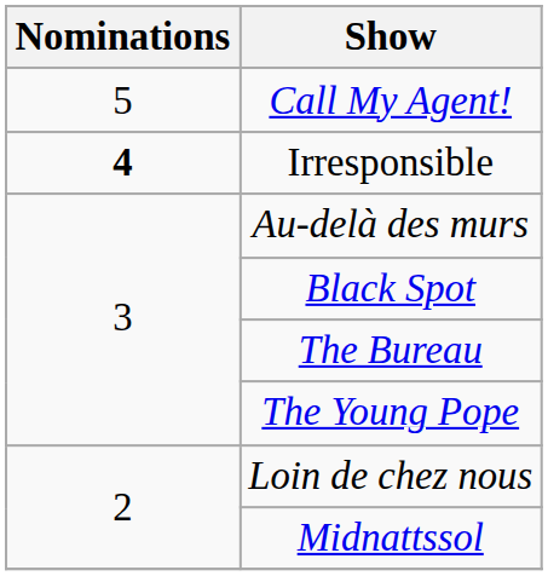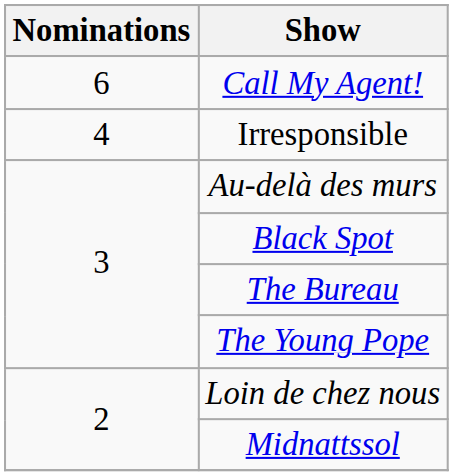 <table class="wikitable sortable" style="text-align: center; max-width:29em">
 <tr>
 <th scope="col">Nominations</th>
 <th scope="col">Show</th>
 </tr>
 <tr>
-<td scope="row" rowspan="1">5</td>
+<td scope="row" rowspan="1">6</td>
 <td><em><a href='#'>Call My Agent!</a></em></td>
 </tr>
 <tr>
-<td scope="row" rowspan="1"><strong>4</strong></td>
+<td scope="row" rowspan="1">4</td>
 <td>Irresponsible</td>
 </tr>
 <tr>
 <td scope="row" rowspan="4">3</td>
 <td><em>Au-delà des murs</em></td>
 </tr>
 <tr>
 <td><em><a href='#'>Black Spot</a></em></td>
 </tr>
 <tr>
 <td><em><a href='#'>The Bureau</a></em></td>
 </tr>
 <tr>
 <td><em><a href='#'>The Young Pope</a></em></td>
 </tr>
 <tr>
 <td scope="row" rowspan="2">2</td>
 <td><em>Loin de chez nous</em></td>
 </tr>
 <tr>
 <td><em><a href='#'>Midnattssol</a></em></td>
 </tr>
 <tr>
 </tr>
 </table>
